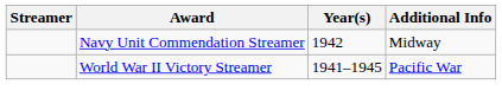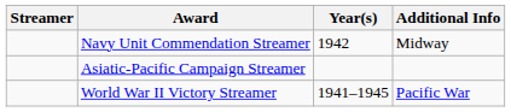 <table class="wikitable" style="margin:auto;">
 <tr>
 <th>Streamer</th>
 <th>Award</th>
 <th>Year(s)</th>
 <th>Additional Info</th>
 </tr>
 <tr>
 <td></td>
 <td><a href='#'>Navy Unit Commendation Streamer</a></td>
 <td>1942</td>
 <td>Midway</td>
 </tr>
 <tr>
 <td></td>
+<td><a href='#'>Asiatic-Pacific Campaign Streamer</a></td>
+<td><br></td>
+<td></td>
+</tr>
+<tr>
+<td></td>
 <td><a href='#'>World War II Victory Streamer</a></td>
 <td>1941–1945</td>
 <td><a href='#'>Pacific War</a></td>
 </tr>
 </table>
